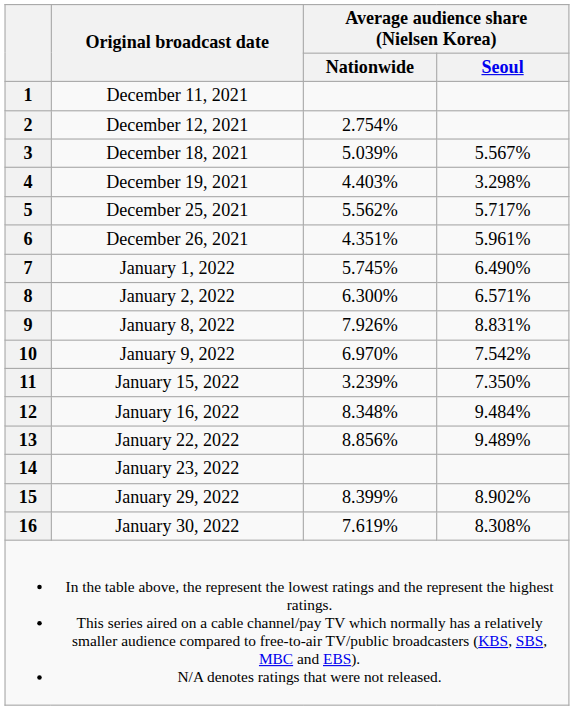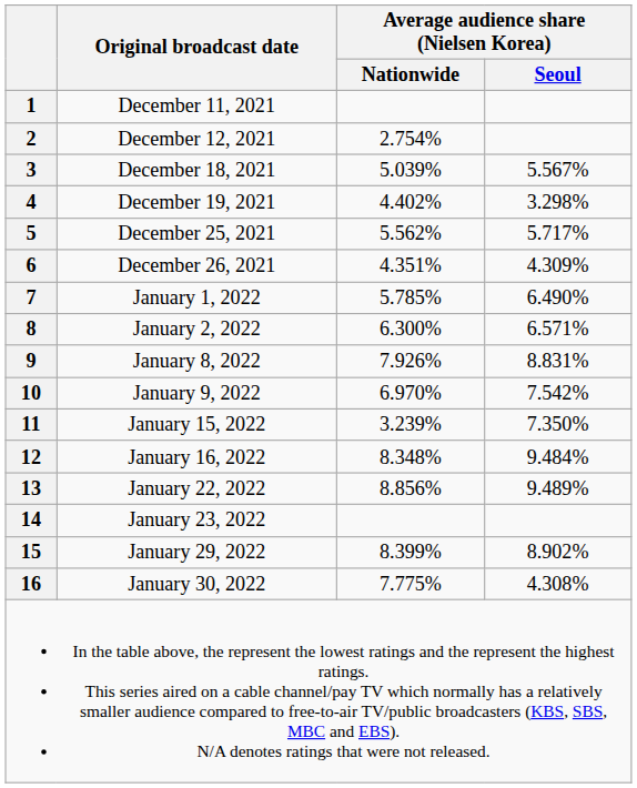 <table class="wikitable" style="text-align:center; max-width:500px; margin-left: auto; margin-right: auto; border: none;">
 <tr>
 </tr>
 <tr>
 <th rowspan="2"></th>
 <th rowspan="2">Original broadcast date</th>
 <th colspan="2">Average audience share<br>(Nielsen Korea)</th>
 </tr>
 <tr>
 <th width="110">Nationwide</th>
 <th width="110"><a href='#'>Seoul</a></th>
 </tr>
 <tr>
 <th>1</th>
 <td>December 11, 2021</td>
 <td> </td>
 <td></td>
 </tr>
 <tr>
 <th>2</th>
 <td>December 12, 2021</td>
 <td>2.754% </td>
 <td> </td>
 </tr>
 <tr>
 <th>3</th>
 <td>December 18, 2021</td>
 <td>5.039% </td>
 <td>5.567% </td>
 </tr>
 <tr>
 <th>4</th>
 <td>December 19, 2021</td>
-<td>4.403% </td>
+<td>4.402% </td>
 <td>3.298% </td>
 </tr>
 <tr>
 <th>5</th>
 <td>December 25, 2021</td>
 <td>5.562% </td>
 <td>5.717% </td>
 </tr>
 <tr>
 <th>6</th>
 <td>December 26, 2021</td>
 <td>4.351% </td>
-<td>5.961% </td>
+<td>4.309% </td>
 </tr>
 <tr>
 <th>7</th>
 <td>January 1, 2022</td>
-<td>5.745% </td>
+<td>5.785% </td>
 <td>6.490% </td>
 </tr>
 <tr>
 <th>8</th>
 <td>January 2, 2022</td>
 <td>6.300% </td>
 <td>6.571% </td>
 </tr>
 <tr>
 <th>9</th>
 <td>January 8, 2022</td>
 <td>7.926% </td>
 <td>8.831% </td>
 </tr>
 <tr>
 <th>10</th>
 <td>January 9, 2022</td>
 <td>6.970% </td>
 <td>7.542% </td>
 </tr>
 <tr>
 <th>11</th>
 <td>January 15, 2022</td>
 <td>3.239% </td>
 <td>7.350% </td>
 </tr>
 <tr>
 <th>12</th>
 <td>January 16, 2022</td>
 <td>8.348% </td>
 <td>9.484% </td>
 </tr>
 <tr>
 <th>13</th>
 <td>January 22, 2022</td>
 <td>8.856% </td>
 <td>9.489% </td>
 </tr>
 <tr>
 <th>14</th>
 <td>January 23, 2022</td>
 <td> </td>
 <td> </td>
 </tr>
 <tr>
 <th>15</th>
 <td>January 29, 2022</td>
 <td>8.399% </td>
 <td>8.902% </td>
 </tr>
 <tr>
 <th>16</th>
 <td>January 30, 2022</td>
-<td>7.619% </td>
-<td>8.308% </td>
+<td>7.775% </td>
+<td>4.308% </td>
 </tr>
 <tr>
 <td colspan="4" style="font-size:85%"><br><ul><li>In the table above, the <strong></strong> represent the lowest ratings and the <strong></strong> represent the highest ratings.</li><li>This series aired on a cable channel/pay TV which normally has a relatively smaller audience compared to free-to-air TV/public broadcasters (<a href='#'>KBS</a>, <a href='#'>SBS</a>, <a href='#'>MBC</a> and <a href='#'>EBS</a>).</li><li>N/A denotes ratings that were not released.</li></ul></td>
 </tr>
 </table>
